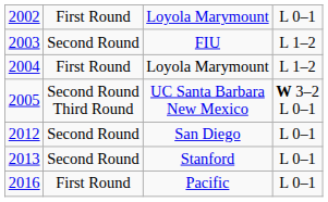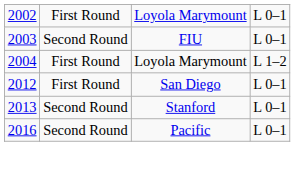 <table class="wikitable"; style= "text-align: center">
 <tr>
 <td><a href='#'>2002</a></td>
 <td>First Round</td>
 <td><a href='#'>Loyola Marymount</a></td>
 <td>L 0–1</td>
 </tr>
 <tr>
 <td><a href='#'>2003</a></td>
 <td>Second Round</td>
 <td><a href='#'>FIU</a></td>
-<td>L 1–2</td>
+<td>L 0–1</td>
 </tr>
 <tr>
 <td><a href='#'>2004</a></td>
 <td>First Round</td>
 <td>Loyola Marymount</td>
 <td>L 1–2</td>
 </tr>
 <tr>
-<td><a href='#'>2005</a></td>
-<td>Second Round<br>Third Round</td>
-<td><a href='#'>UC Santa Barbara</a><br><a href='#'>New Mexico</a></td>
-<td><strong>W</strong> 3–2<br>L 0–1</td>
-</tr>
-<tr>
 <td><a href='#'>2012</a></td>
-<td>Second Round</td>
+<td>First Round</td>
 <td><a href='#'>San Diego</a></td>
 <td>L 0–1</td>
 </tr>
 <tr>
 <td><a href='#'>2013</a></td>
 <td>Second Round</td>
 <td><a href='#'>Stanford</a></td>
 <td>L 0–1</td>
 </tr>
 <tr>
 <td><a href='#'>2016</a></td>
-<td>First Round</td>
+<td>Second Round</td>
 <td><a href='#'>Pacific</a></td>
 <td>L 0–1</td>
 </tr>
 </table>
